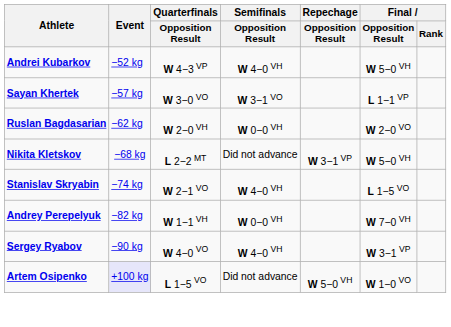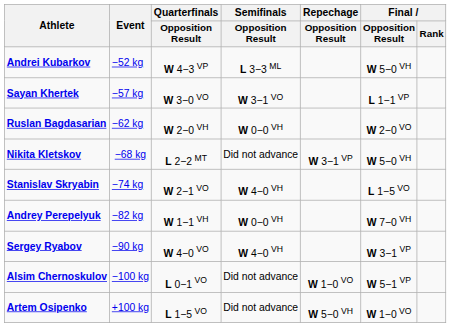 <table class="wikitable" style="text-align:center; font-size:90%">
 <tr>
 <th rowspan=2>Athlete</th>
 <th rowspan=2>Event</th>
 <th>Quarterfinals</th>
 <th>Semifinals</th>
 <th>Repechage</th>
 <th colspan=2>Final / </th>
 </tr>
 <tr style="font-size:95%">
 <th>Opposition<br>Result</th>
 <th>Opposition<br>Result</th>
 <th>Opposition<br>Result</th>
 <th>Opposition<br>Result</th>
 <th>Rank</th>
 </tr>
 <tr>
 <td align=left><strong><a href='#'>Andrei Kubarkov</a></strong></td>
 <td align=left><a href='#'>−52 kg</a></td>
 <td><br><strong>W</strong> 4−3<sup> VP</sup></td>
-<td><br><strong>W</strong> 4−0<sup> VH</sup></td>
+<td><br><strong>L</strong> 3−3<sup> ML</sup></td>
 <td></td>
 <td><br><strong>W</strong> 5−0<sup> VH</sup></td>
 <td></td>
 </tr>
 <tr>
 <td align=left><strong><a href='#'>Sayan Khertek</a></strong></td>
 <td align=left><a href='#'>−57 kg</a></td>
 <td><br><strong>W</strong> 3−0<sup> VO</sup></td>
 <td><br><strong>W</strong> 3−1<sup> VO</sup></td>
 <td></td>
 <td><br><strong>L</strong> 1−1<sup> VP</sup></td>
 <td></td>
 </tr>
 <tr>
 <td align=left><strong><a href='#'>Ruslan Bagdasarian</a></strong></td>
 <td align=left><a href='#'>−62 kg</a></td>
 <td><br><strong>W</strong> 2−0<sup> VH</sup></td>
 <td><br><strong>W</strong> 0−0<sup> VH</sup></td>
 <td></td>
 <td><br><strong>W</strong> 2−0<sup> VO</sup></td>
 <td></td>
 </tr>
 <tr>
 <td align=left><strong><a href='#'>Nikita Kletskov</a></strong></td>
 <td><a href='#'>−68 kg</a></td>
 <td><br><strong>L</strong> 2−2<sup> MT</sup></td>
 <td>Did not advance</td>
 <td><br><strong>W</strong> 3−1<sup> VP</sup></td>
 <td><br><strong>W</strong> 5−0<sup> VH</sup></td>
 <td></td>
 </tr>
 <tr>
 <td align=left><strong><a href='#'>Stanislav Skryabin</a></strong></td>
 <td align=left><a href='#'>−74 kg</a></td>
 <td><br><strong>W</strong> 2−1<sup> VO</sup></td>
 <td><br><strong>W</strong> 4−0<sup> VH</sup></td>
 <td></td>
 <td><br><strong>L</strong> 1−5<sup> VO</sup></td>
 <td></td>
 </tr>
 <tr>
 <td align=left><strong><a href='#'>Andrey Perepelyuk</a></strong></td>
 <td align=left><a href='#'>−82 kg</a></td>
 <td><br><strong>W</strong> 1−1<sup> VH</sup></td>
 <td><br><strong>W</strong> 0−0<sup> VH</sup></td>
 <td></td>
 <td><br><strong>W</strong> 7−0<sup> VH</sup></td>
 <td></td>
 </tr>
 <tr>
 <td align=left><strong><a href='#'>Sergey Ryabov</a></strong></td>
 <td align=left><a href='#'>−90 kg</a></td>
 <td><br><strong>W</strong> 4−0<sup> VO</sup></td>
 <td><br><strong>W</strong> 4−0<sup> VH</sup></td>
 <td></td>
 <td><br><strong>W</strong> 3−1<sup> VP</sup></td>
 <td></td>
 </tr>
 <tr>
+<td align=left><strong><a href='#'>Alsim Chernoskulov</a></strong></td>
+<td><a href='#'>−100 kg</a></td>
+<td><br><strong>L</strong> 0−1<sup> VO</sup></td>
+<td>Did not advance</td>
+<td><br><strong>W</strong> 1−0<sup> VO</sup></td>
+<td><br><strong>W</strong> 5−1<sup> VP</sup></td>
+<td></td>
+</tr>
+<tr>
 <td align=left><strong><a href='#'>Artem Osipenko</a></strong></td>
-<td align=left style="background: lavender;"><a href='#'>+100 kg</a></td>
+<td align=left><a href='#'>+100 kg</a></td>
 <td><br><strong>L</strong> 1−5<sup> VO</sup></td>
 <td>Did not advance</td>
 <td><br><strong>W</strong> 5−0<sup> VH</sup></td>
 <td><br><strong>W</strong> 1−0<sup> VO</sup></td>
 <td></td>
 </tr>
 </table>
